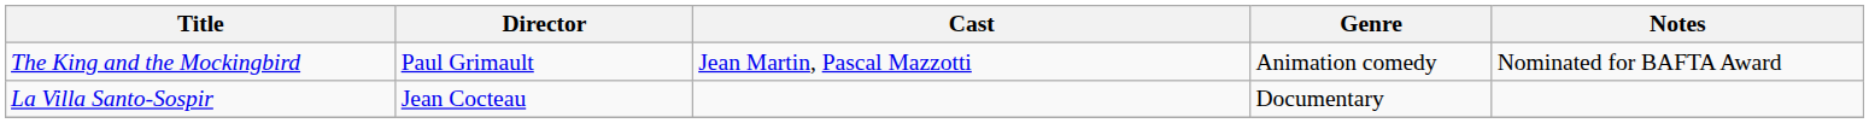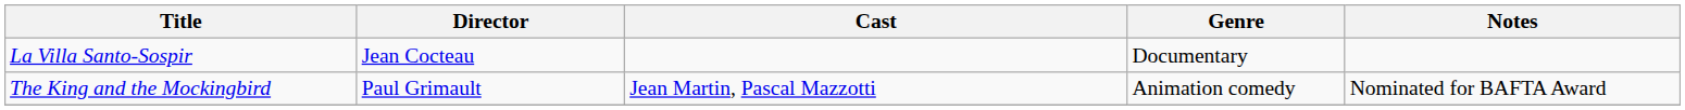 <table class="wikitable" style="width:100%;">
 <tr>
 <th style="width:21%;">Title</th>
 <th style="width:16%;">Director</th>
 <th style="width:30%;">Cast</th>
 <th style="width:13%;">Genre</th>
 <th style="width:20%;">Notes</th>
 </tr>
 <tr>
+<td><em><a href='#'>La Villa Santo-Sospir</a></em></td>
+<td><a href='#'>Jean Cocteau</a></td>
+<td></td>
+<td>Documentary</td>
+<td></td>
+</tr>
+<tr>
 <td><em><a href='#'>The King and the Mockingbird</a></em></td>
 <td><a href='#'>Paul Grimault</a></td>
 <td><a href='#'>Jean Martin</a>, <a href='#'>Pascal Mazzotti</a></td>
 <td>Animation comedy</td>
 <td>Nominated for BAFTA Award</td>
 </tr>
 <tr>
-<td><em><a href='#'>La Villa Santo-Sospir</a></em></td>
-<td><a href='#'>Jean Cocteau</a></td>
-<td></td>
-<td>Documentary</td>
-<td></td>
-</tr>
-<tr>
 </tr>
 </table>
